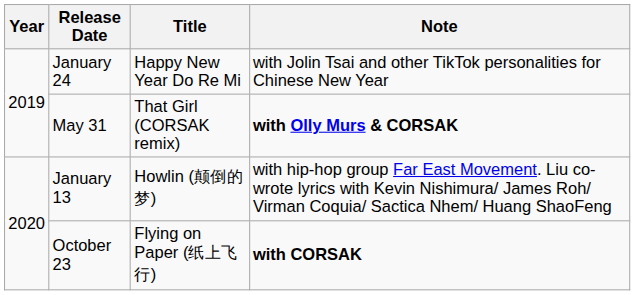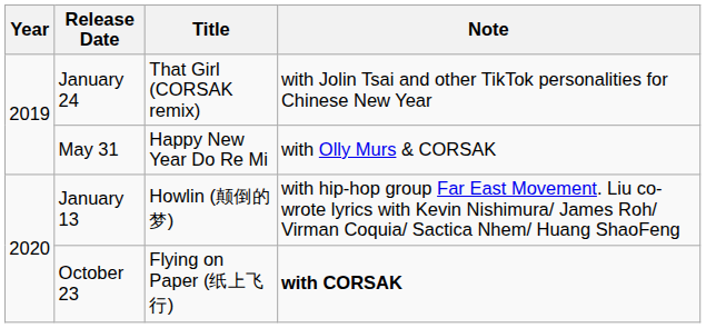 <table class="wikitable">
 <tr>
 <th>Year</th>
 <th>Release Date</th>
 <th>Title</th>
 <th>Note</th>
 </tr>
 <tr>
 <td rowspan="2">2019</td>
 <td>January 24</td>
-<td>Happy New Year Do Re Mi</td>
+<td>That Girl (CORSAK remix)</td>
 <td>with Jolin Tsai and other TikTok personalities for Chinese New Year</td>
 </tr>
 <tr>
 <td>May 31</td>
-<td>That Girl (CORSAK remix)</td>
-<td><strong>with <a href='#'>Olly Murs</a> & CORSAK</strong></td>
+<td>Happy New Year Do Re Mi</td>
+<td>with <a href='#'>Olly Murs</a> & CORSAK</td>
 </tr>
 <tr>
 <td rowspan="2">2020</td>
 <td>January 13</td>
 <td>Howlin (颠倒的梦)</td>
 <td>with hip-hop group <a href='#'>Far East Movement</a>. Liu co-wrote lyrics with Kevin Nishimura/ James Roh/ Virman Coquia/ Sactica Nhem/ Huang ShaoFeng</td>
 </tr>
 <tr>
 <td>October 23</td>
 <td>Flying on Paper (纸上飞行)</td>
 <td><strong>with CORSAK</strong></td>
 </tr>
 </table>
